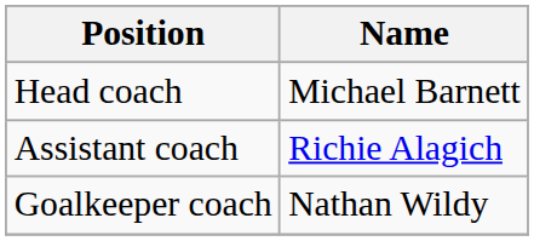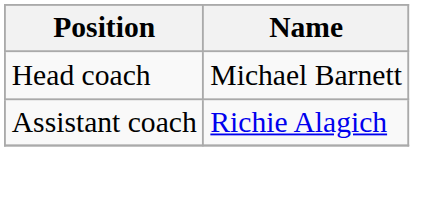 <table class="wikitable">
 <tr>
 <th>Position</th>
 <th>Name</th>
 </tr>
 <tr>
 <td>Head coach</td>
 <td> Michael Barnett</td>
 </tr>
 <tr>
 <td>Assistant coach</td>
 <td> <a href='#'>Richie Alagich</a></td>
 </tr>
 <tr>
-<td>Goalkeeper coach</td>
-<td> Nathan Wildy</td>
-</tr>
-<tr>
 </tr>
 </table>
